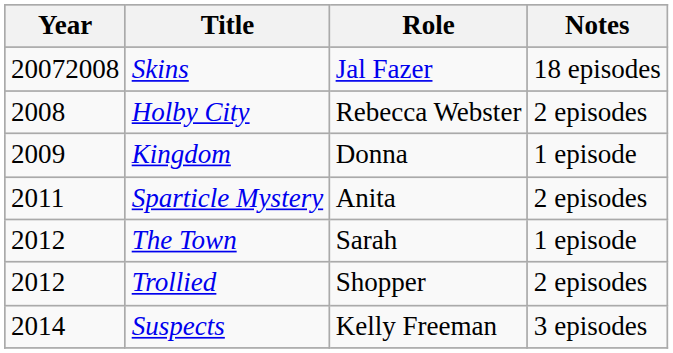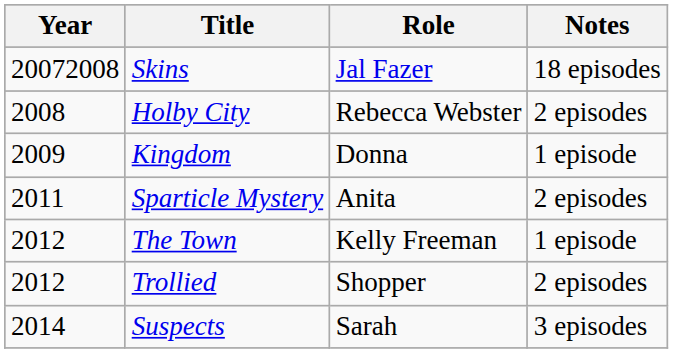 <table class="wikitable sortable">
 <tr>
 <th>Year</th>
 <th>Title</th>
 <th>Role</th>
 <th class="unsortable">Notes</th>
 </tr>
 <tr>
 <td>20072008</td>
 <td><em><a href='#'>Skins</a></em></td>
 <td><a href='#'>Jal Fazer</a></td>
 <td>18 episodes</td>
 </tr>
 <tr>
 <td>2008</td>
 <td><em><a href='#'>Holby City</a></em></td>
 <td>Rebecca Webster</td>
 <td>2 episodes</td>
 </tr>
 <tr>
 <td>2009</td>
 <td><em><a href='#'>Kingdom</a></em></td>
 <td>Donna</td>
 <td>1 episode</td>
 </tr>
 <tr>
 <td>2011</td>
 <td><em><a href='#'>Sparticle Mystery</a></em></td>
 <td>Anita</td>
 <td>2 episodes</td>
 </tr>
 <tr>
 <td>2012</td>
 <td><em><a href='#'>The Town</a></em></td>
-<td>Sarah</td>
+<td>Kelly Freeman</td>
 <td>1 episode</td>
 </tr>
 <tr>
 <td>2012</td>
 <td><em><a href='#'>Trollied</a></em></td>
 <td>Shopper</td>
 <td>2 episodes</td>
 </tr>
 <tr>
 <td>2014</td>
 <td><em><a href='#'>Suspects</a></em></td>
-<td>Kelly Freeman</td>
+<td>Sarah</td>
 <td>3 episodes</td>
 </tr>
 </table>
